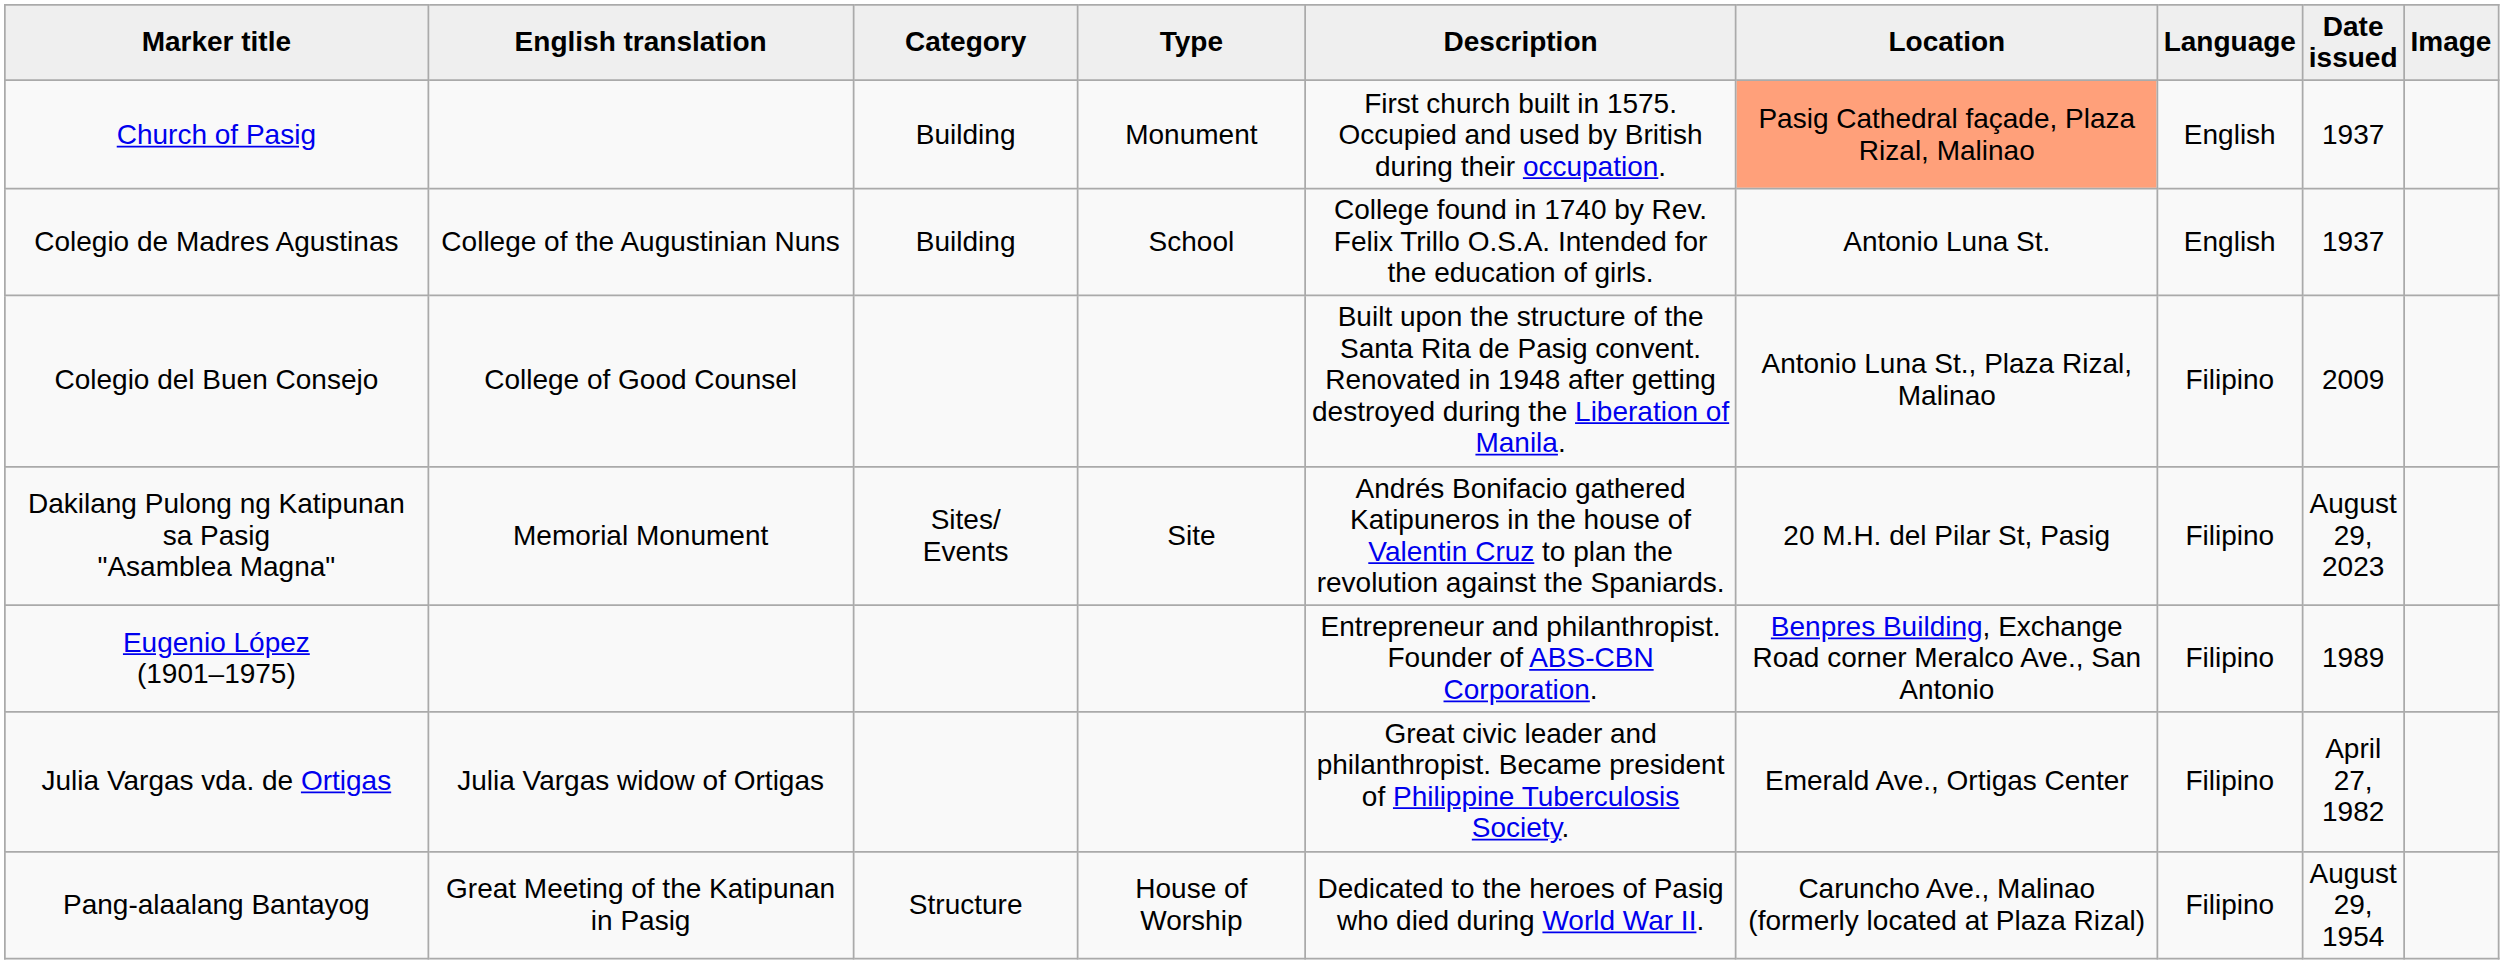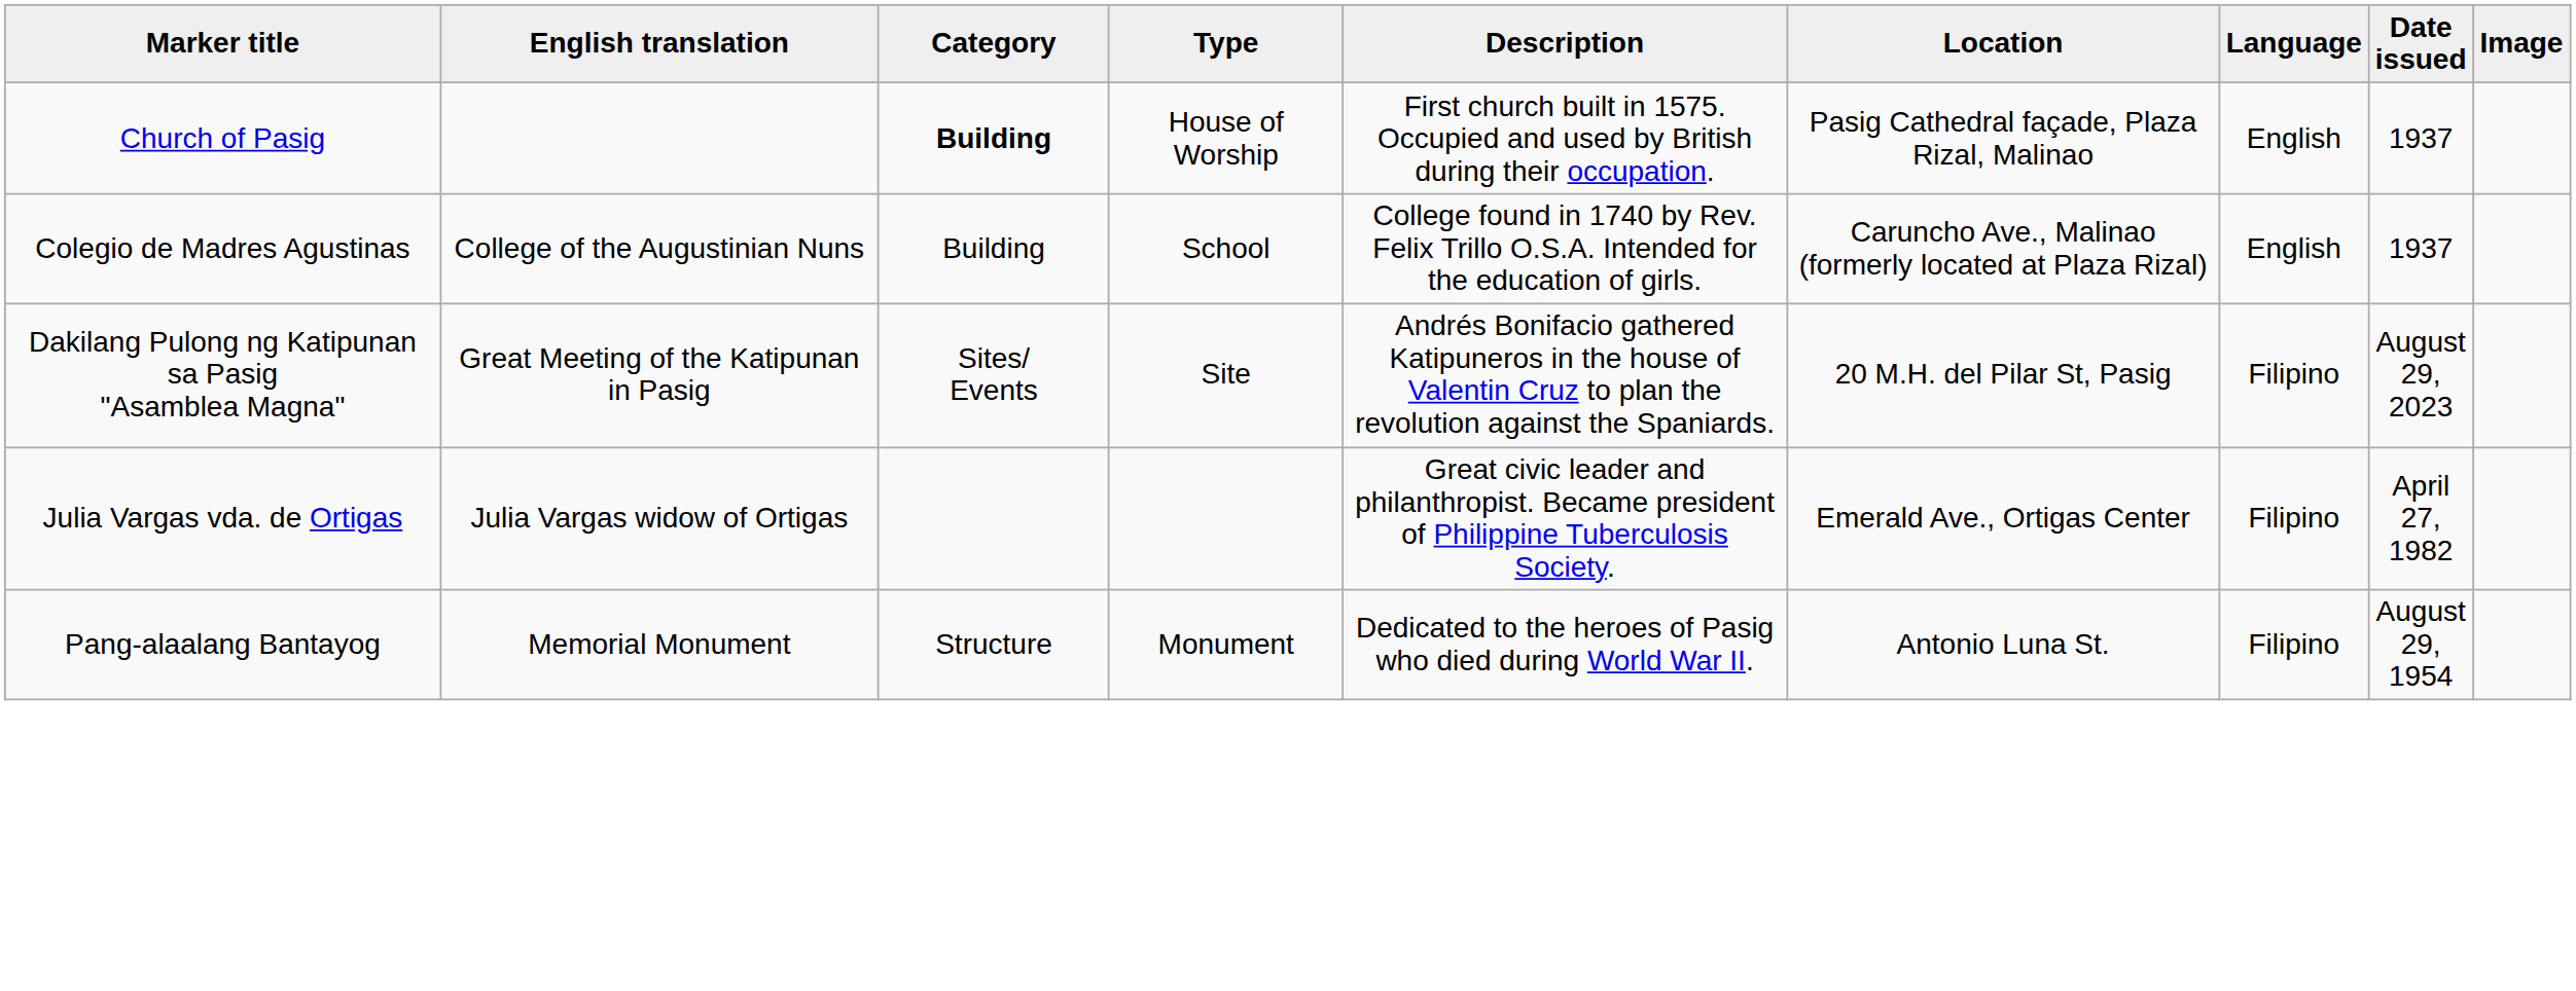 <table class="wikitable" style="width:90%; text-align:center;">
 <tr>
 <th style="width:20%; background:#efefef;">Marker title</th>
 <th style="width:20%; background:#efefef;">English translation</th>
 <th style="width:10%; background:#efefef;">Category</th>
 <th style="width:10%; background:#efefef;">Type</th>
 <th style="width:20%; background:#efefef;">Description</th>
 <th style="width:20%; background:#efefef;">Location</th>
 <th style="width:10%; background:#efefef;">Language</th>
 <th style="width:10%; background:#efefef;">Date issued</th>
 <th style="width:10%; background:#efefef;">Image</th>
 </tr>
 <tr>
 <td><a href='#'>Church of Pasig</a></td>
 <td></td>
-<td>Building</td>
-<td>Monument</td>
+<td><strong>Building</strong></td>
+<td>House of Worship</td>
 <td>First church built in 1575. Occupied and used by British during their <a href='#'>occupation</a>.</td>
-<td style="background: lightsalmon;">Pasig Cathedral façade, Plaza Rizal, Malinao</td>
+<td>Pasig Cathedral façade, Plaza Rizal, Malinao</td>
 <td>English</td>
 <td>1937</td>
 <td></td>
 </tr>
 <tr>
 <td>Colegio de Madres Agustinas</td>
 <td>College of the Augustinian Nuns</td>
 <td>Building</td>
 <td>School</td>
 <td>College found in 1740 by Rev. Felix Trillo O.S.A. Intended for the education of girls.</td>
-<td>Antonio Luna St.</td>
+<td>Caruncho Ave., Malinao (formerly located at Plaza Rizal)</td>
 <td>English</td>
 <td>1937</td>
 <td></td>
 </tr>
 <tr>
-<td>Colegio del Buen Consejo</td>
-<td>College of Good Counsel</td>
-<td></td>
-<td></td>
-<td>Built upon the structure of the Santa Rita de Pasig convent. Renovated in 1948 after getting destroyed during the <a href='#'>Liberation of Manila</a>.</td>
-<td>Antonio Luna St., Plaza Rizal, Malinao</td>
-<td>Filipino</td>
-<td>2009</td>
-<td></td>
-</tr>
-<tr>
 <td>Dakilang Pulong ng Katipunan sa Pasig<br>"Asamblea Magna"</td>
-<td>Memorial Monument</td>
+<td>Great Meeting of the Katipunan in Pasig</td>
 <td>Sites/<br>Events</td>
 <td>Site</td>
 <td>Andrés Bonifacio gathered Katipuneros in the house of <a href='#'>Valentin Cruz</a> to plan the revolution against the Spaniards.</td>
 <td>20 M.H. del Pilar St, Pasig</td>
 <td>Filipino</td>
 <td>August 29, 2023</td>
-<td></td>
-</tr>
-<tr>
-<td><a href='#'>Eugenio López</a><br>(1901–1975)</td>
-<td></td>
-<td></td>
-<td></td>
-<td>Entrepreneur and philanthropist. Founder of <a href='#'>ABS-CBN Corporation</a>.</td>
-<td><a href='#'>Benpres Building</a>, Exchange Road corner Meralco Ave., San Antonio</td>
-<td>Filipino</td>
-<td>1989</td>
 <td></td>
 </tr>
 <tr>
 <td>Julia Vargas vda. de <a href='#'>Ortigas</a></td>
 <td>Julia Vargas widow of Ortigas</td>
 <td></td>
 <td></td>
 <td>Great civic leader and philanthropist. Became president of <a href='#'>Philippine Tuberculosis Society</a>.</td>
 <td>Emerald Ave., Ortigas Center</td>
 <td>Filipino</td>
 <td>April 27, 1982</td>
 <td></td>
 </tr>
 <tr>
 <td>Pang-alaalang Bantayog</td>
-<td>Great Meeting of the Katipunan in Pasig</td>
+<td>Memorial Monument</td>
 <td>Structure</td>
-<td>House of Worship</td>
+<td>Monument</td>
 <td>Dedicated to the heroes of Pasig who died during <a href='#'>World War II</a>.</td>
-<td>Caruncho Ave., Malinao (formerly located at Plaza Rizal)</td>
+<td>Antonio Luna St.</td>
 <td>Filipino</td>
 <td>August 29, 1954</td>
 <td></td>
 </tr>
 </table>
